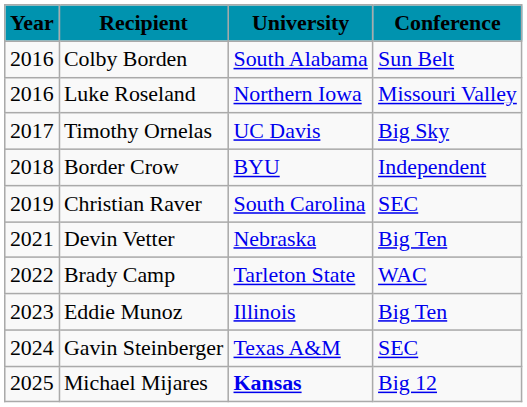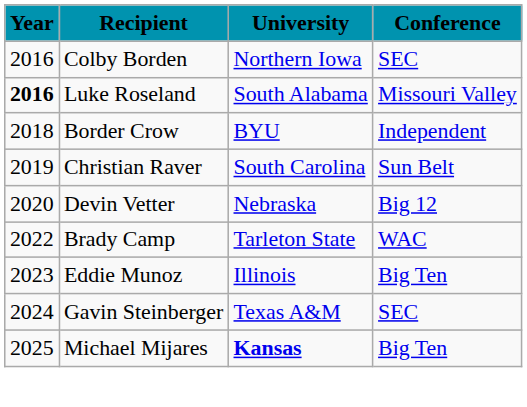 <table class="wikitable sortable" style="font-size:90%;">
 <tr>
 <th style="background:#0093AF;"><span>Year </span></th>
 <th style="background:#0093AF;"><span>Recipient</span></th>
 <th style="background:#0093AF;"><span>University</span></th>
 <th style="background:#0093AF;"><span>Conference</span></th>
 </tr>
 <tr>
 <td>2016</td>
 <td>Colby Borden</td>
-<td><a href='#'>South Alabama</a></td>
-<td><a href='#'>Sun Belt</a></td>
+<td><a href='#'>Northern Iowa</a></td>
+<td><a href='#'>SEC</a></td>
 </tr>
 <tr>
-<td>2016</td>
+<td><strong>2016</strong></td>
 <td>Luke Roseland</td>
-<td><a href='#'>Northern Iowa</a></td>
+<td><a href='#'>South Alabama</a></td>
 <td><a href='#'>Missouri Valley</a></td>
-</tr>
-<tr>
-<td>2017</td>
-<td>Timothy Ornelas</td>
-<td><a href='#'>UC Davis</a></td>
-<td><a href='#'>Big Sky</a></td>
 </tr>
 <tr>
 <td>2018</td>
 <td>Border Crow</td>
 <td><a href='#'>BYU</a></td>
 <td><a href='#'>Independent</a></td>
 </tr>
 <tr>
 <td>2019</td>
 <td>Christian Raver</td>
 <td><a href='#'>South Carolina</a></td>
-<td><a href='#'>SEC</a></td>
+<td><a href='#'>Sun Belt</a></td>
 </tr>
 <tr>
-<td>2021</td>
+<td>2020</td>
 <td>Devin Vetter</td>
 <td><a href='#'>Nebraska</a></td>
-<td><a href='#'>Big Ten</a></td>
+<td><a href='#'>Big 12</a></td>
 </tr>
 <tr>
 <td>2022</td>
 <td>Brady Camp</td>
 <td><a href='#'>Tarleton State</a></td>
 <td><a href='#'>WAC</a></td>
 </tr>
 <tr>
 <td>2023</td>
 <td>Eddie Munoz</td>
 <td><a href='#'>Illinois</a></td>
 <td><a href='#'>Big Ten</a></td>
 </tr>
 <tr>
 <td>2024</td>
 <td>Gavin Steinberger</td>
 <td><a href='#'>Texas A&M</a></td>
 <td><a href='#'>SEC</a></td>
 </tr>
 <tr>
 <td>2025</td>
 <td>Michael Mijares</td>
 <td><strong><a href='#'>Kansas</a></strong></td>
-<td><a href='#'>Big 12</a></td>
+<td><a href='#'>Big Ten</a></td>
 </tr>
 </table>
